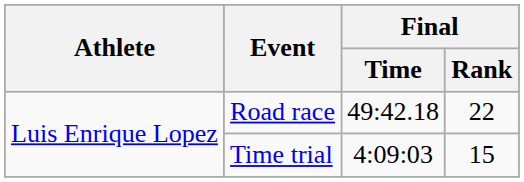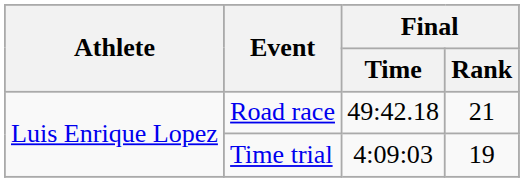 <table class="wikitable" border="1" style="font-size:90%">
 <tr>
 <th rowspan=2>Athlete</th>
 <th rowspan=2>Event</th>
 <th colspan=2>Final</th>
 </tr>
 <tr>
 <th>Time</th>
 <th>Rank</th>
 </tr>
 <tr align=center>
 <td align=left rowspan=2><a href='#'>Luis Enrique Lopez</a></td>
 <td align=left><a href='#'>Road race</a></td>
 <td>49:42.18</td>
-<td>22</td>
+<td>21</td>
 </tr>
 <tr align=center>
 <td align=left><a href='#'>Time trial</a></td>
 <td>4:09:03</td>
-<td>15</td>
+<td>19</td>
 </tr>
 </table>
